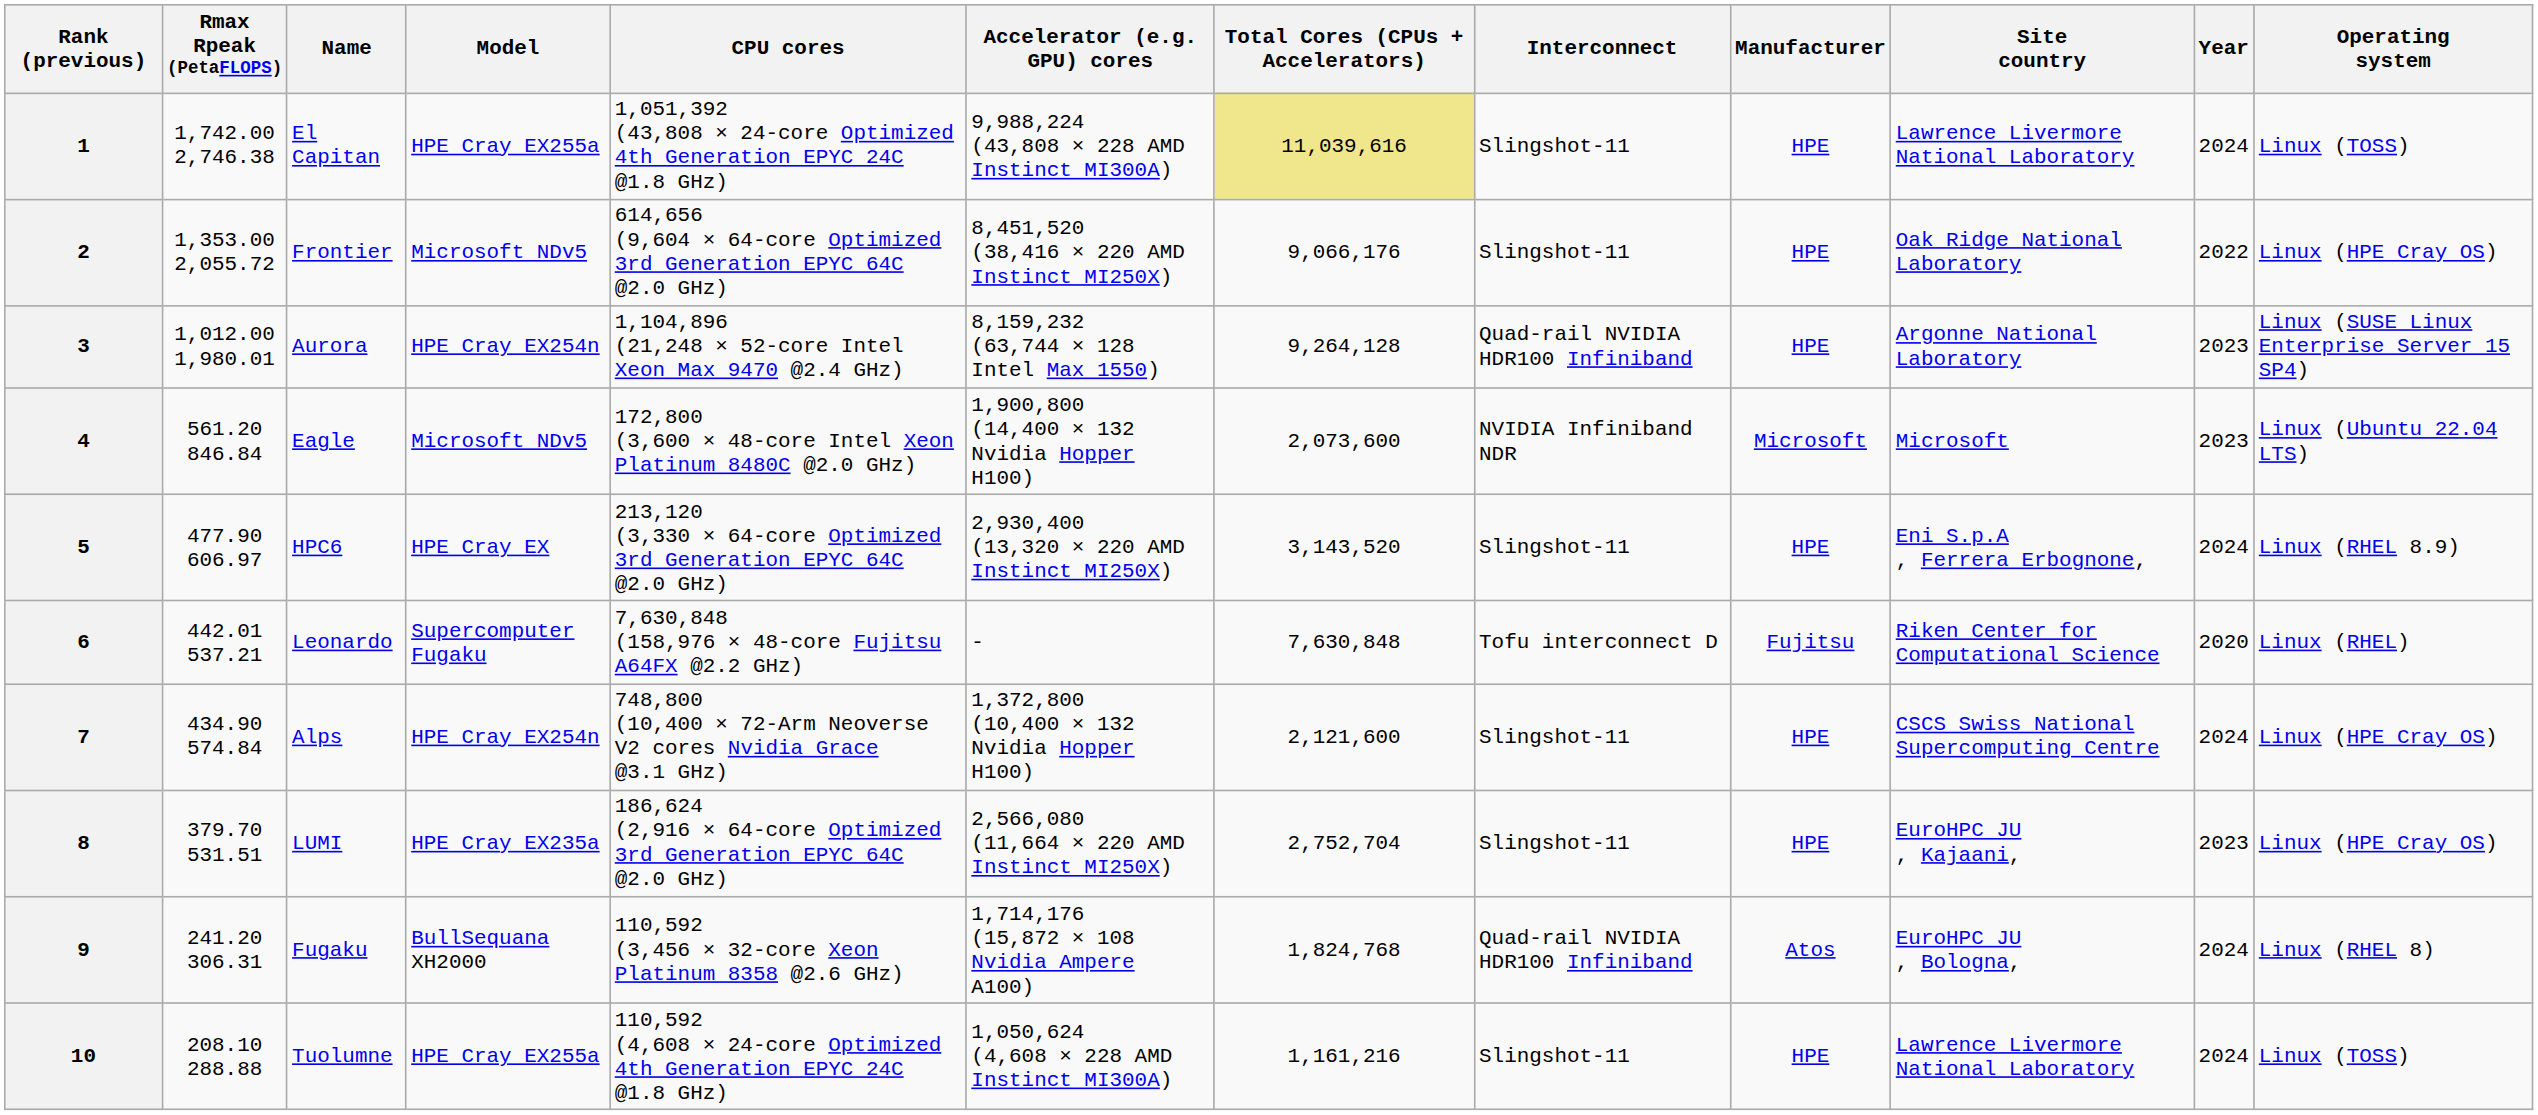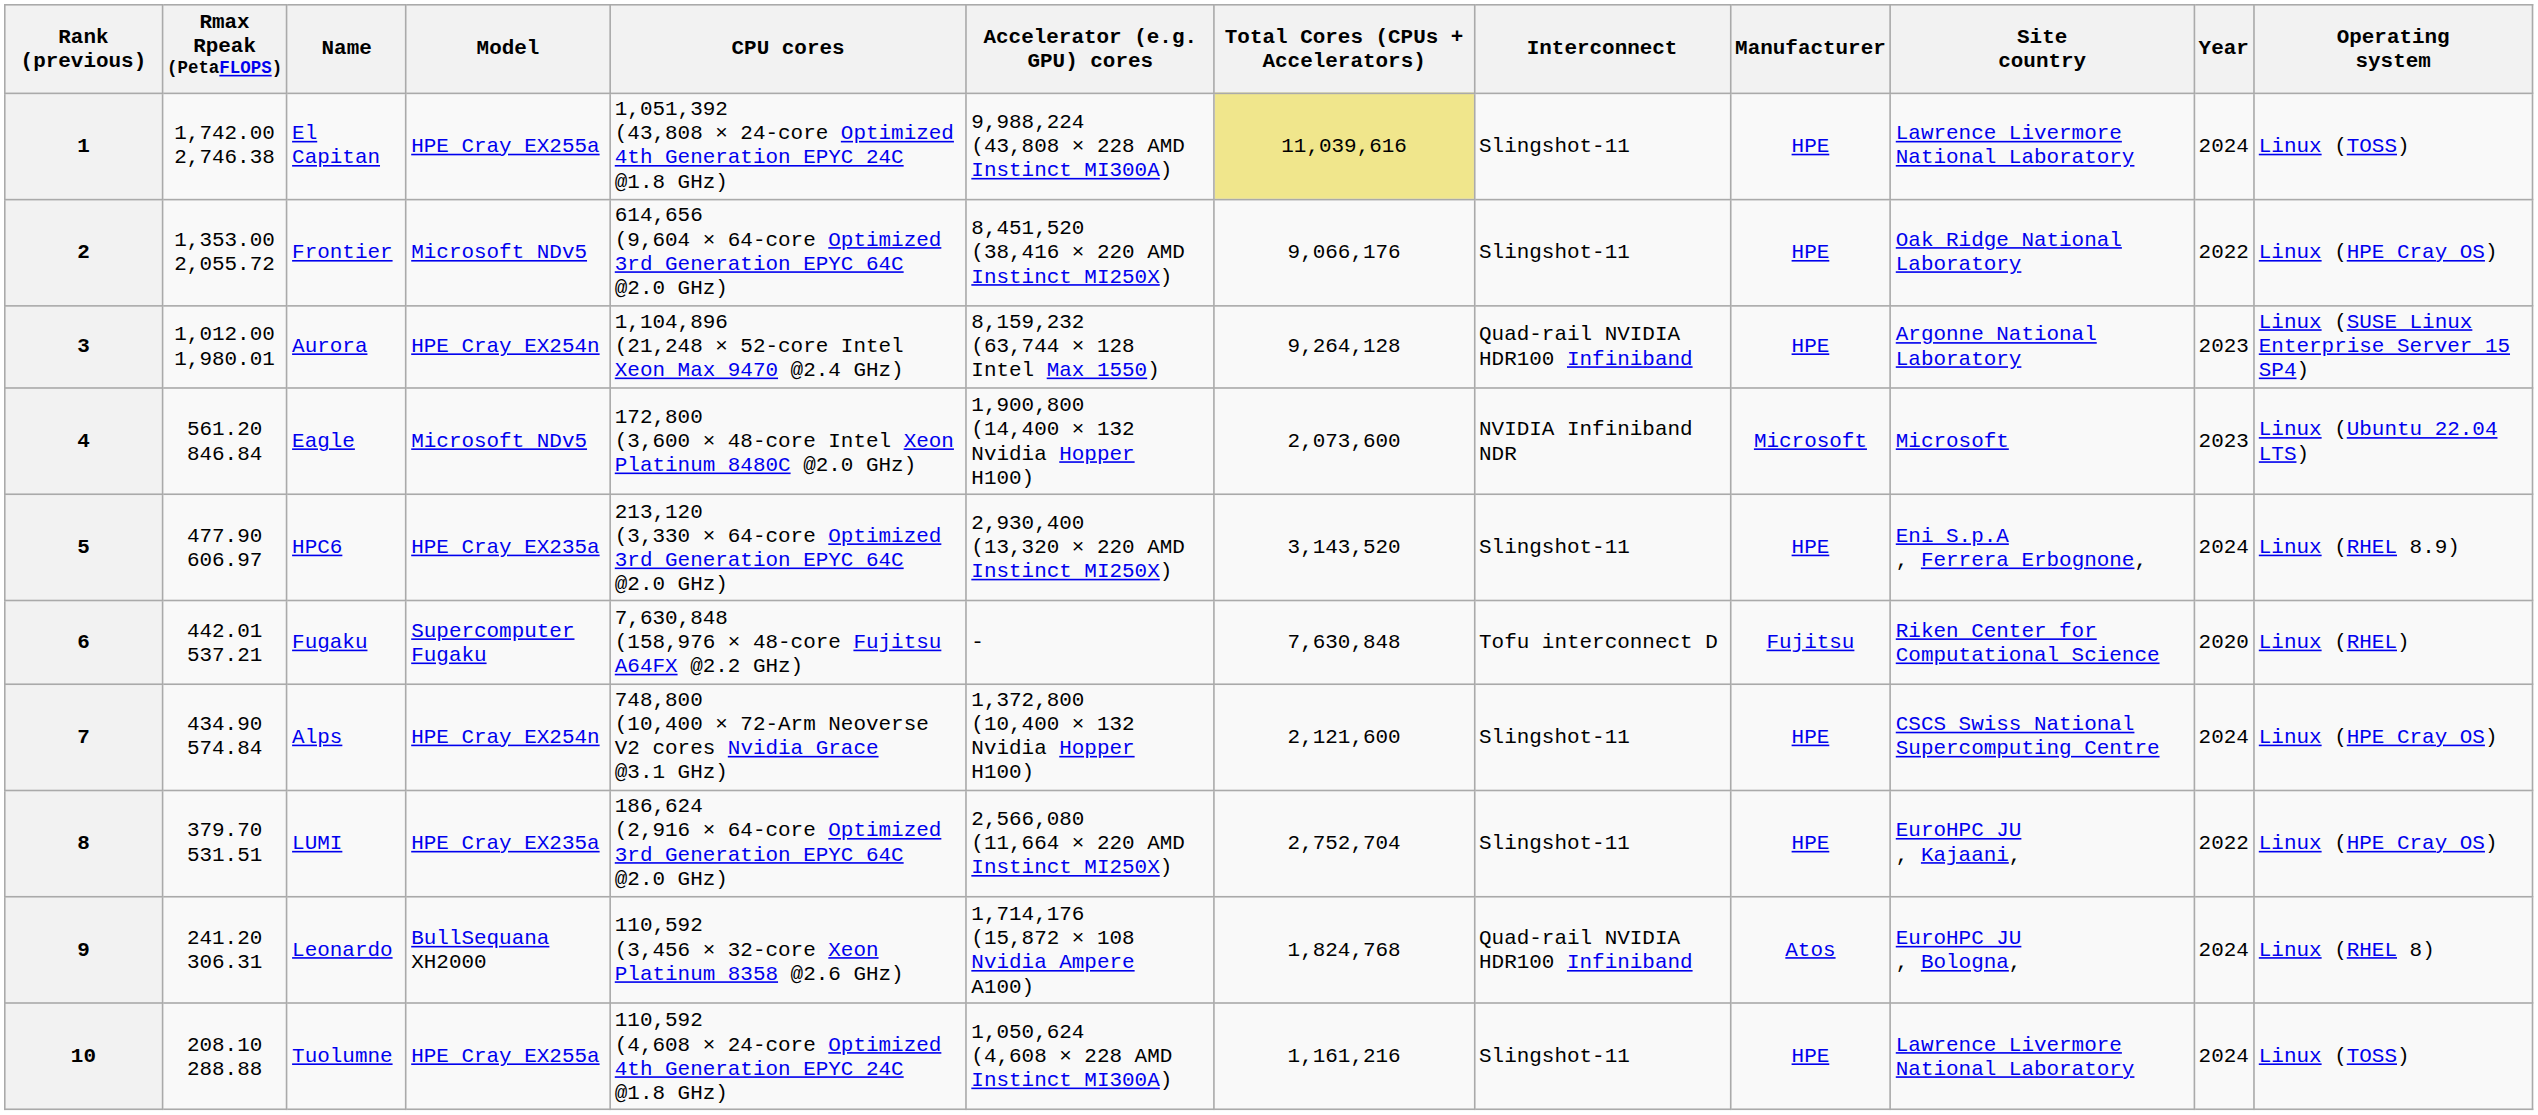 <table class="wikitable sortable">
 <tr>
 <th>Rank (previous)</th>
 <th width="50">Rmax<br>Rpeak<br><sup>(Peta<a href='#'>FLOPS</a>)</sup></th>
 <th>Name</th>
 <th>Model</th>
 <th>CPU cores</th>
 <th>Accelerator (e.g. GPU) cores</th>
 <th>Total Cores (CPUs + Accelerators)</th>
 <th>Interconnect</th>
 <th width="40">Manufacturer</th>
 <th>Site<br>country</th>
 <th>Year</th>
 <th>Operating<br>system</th>
 </tr>
 <tr>
 <th>1 </th>
 <td align="center">1,742.00	<br>2,746.38</td>
 <td><a href='#'>El Capitan</a></td>
 <td><a href='#'> HPE Cray EX255a</a></td>
 <td>1,051,392<br> (43,808 × 24-core <a href='#'>Optimized 4th Generation EPYC 24C</a> @1.8 GHz)</td>
 <td>9,988,224<br> (43,808 × 228 AMD <a href='#'>Instinct MI300A</a>)</td>
 <td align="center" style="background: khaki;">11,039,616</td>
 <td>Slingshot-11</td>
 <td align="center"><a href='#'>HPE</a></td>
 <td><a href='#'>Lawrence Livermore National Laboratory</a><br></td>
 <td>2024</td>
 <td><a href='#'>Linux</a> (<a href='#'>TOSS</a>)</td>
 </tr>
 <tr>
 <th>2 </th>
 <td align="center">1,353.00	<br>2,055.72</td>
 <td><a href='#'>Frontier</a></td>
 <td><a href='#'>Microsoft NDv5</a></td>
 <td>614,656<br> (9,604 × 64-core <a href='#'>Optimized 3rd Generation EPYC 64C</a> @2.0 GHz)</td>
 <td>8,451,520<br> (38,416 × 220 AMD <a href='#'>Instinct MI250X</a>)</td>
 <td align="center">9,066,176</td>
 <td>Slingshot-11</td>
 <td align="center"><a href='#'>HPE</a></td>
 <td><a href='#'>Oak Ridge National Laboratory</a><br></td>
 <td>2022</td>
 <td><a href='#'>Linux</a> (<a href='#'>HPE Cray OS</a>)</td>
 </tr>
 <tr>
 <th>3 </th>
 <td align="center">1,012.00<br>1,980.01</td>
 <td><a href='#'>Aurora</a></td>
 <td><a href='#'> HPE Cray EX254n</a></td>
 <td>1,104,896<br> (21,248 × 52-core Intel <a href='#'>Xeon Max 9470</a> @2.4 GHz)</td>
 <td>8,159,232 <br> (63,744 × 128 Intel <a href='#'>Max 1550</a>)</td>
 <td align="center">9,264,128</td>
 <td>Quad-rail NVIDIA HDR100 <a href='#'>Infiniband</a></td>
 <td align="center"><a href='#'>HPE</a></td>
 <td><a href='#'>Argonne National Laboratory</a><br></td>
 <td>2023</td>
 <td><a href='#'>Linux</a> (<a href='#'>SUSE Linux Enterprise Server 15 SP4</a>)</td>
 </tr>
 <tr>
 <th>4 </th>
 <td align="center">561.20<br>846.84</td>
 <td><a href='#'>Eagle</a></td>
 <td><a href='#'>Microsoft NDv5</a></td>
 <td>172,800<br> (3,600 × 48-core Intel <a href='#'>Xeon Platinum 8480C</a> @2.0 GHz)</td>
 <td>1,900,800 <br> (14,400 × 132 Nvidia <a href='#'>Hopper</a> H100)</td>
 <td align="center">2,073,600</td>
 <td>NVIDIA Infiniband NDR</td>
 <td align="center"><a href='#'>Microsoft</a></td>
 <td><a href='#'>Microsoft</a><br></td>
 <td>2023</td>
 <td><a href='#'>Linux</a> (<a href='#'>Ubuntu 22.04 LTS</a>)</td>
 </tr>
 <tr>
 <th>5 </th>
 <td align="center">477.90<br>606.97</td>
 <td><a href='#'>HPC6</a></td>
-<td><a href='#'> HPE Cray EX</a></td>
+<td><a href='#'> HPE Cray EX235a</a></td>
 <td>213,120<br> (3,330 × 64-core <a href='#'>Optimized 3rd Generation EPYC 64C</a> @2.0 GHz)</td>
 <td>2,930,400 <br> (13,320 × 220 AMD <a href='#'>Instinct MI250X</a>)</td>
 <td align="center">3,143,520</td>
 <td>Slingshot-11</td>
 <td align="center"><a href='#'>HPE</a></td>
 <td><a href='#'>Eni S.p.A</a><br>, <a href='#'>Ferrera Erbognone</a>, </td>
 <td>2024</td>
 <td><a href='#'>Linux</a> (<a href='#'>RHEL</a> 8.9)</td>
 </tr>
 <tr>
 <th>6 </th>
 <td align="center">442.01<br>537.21</td>
-<td><a href='#'>Leonardo</a></td>
+<td><a href='#'>Fugaku</a></td>
 <td><a href='#'>Supercomputer Fugaku</a></td>
 <td>7,630,848<br> (158,976 × 48-core <a href='#'>Fujitsu A64FX</a> @2.2 GHz)</td>
 <td>-</td>
 <td align="center">7,630,848</td>
 <td>Tofu interconnect D</td>
 <td align="center"><a href='#'>Fujitsu</a></td>
 <td><a href='#'>Riken Center for Computational Science</a><br></td>
 <td>2020</td>
 <td><a href='#'>Linux</a> (<a href='#'>RHEL</a>)</td>
 </tr>
 <tr>
 <th>7 </th>
 <td align="center">434.90 <br>574.84</td>
 <td><a href='#'>Alps</a></td>
 <td><a href='#'> HPE Cray EX254n</a></td>
 <td>748,800<br> (10,400 × 72-Arm Neoverse V2 cores <a href='#'>Nvidia Grace</a> @3.1 GHz)</td>
 <td>1,372,800 <br> (10,400 × 132 Nvidia <a href='#'>Hopper</a> H100)</td>
 <td align="center">2,121,600</td>
 <td>Slingshot-11</td>
 <td align="center"><a href='#'>HPE</a></td>
 <td><a href='#'>CSCS Swiss National Supercomputing Centre</a><br></td>
 <td>2024</td>
 <td><a href='#'>Linux</a> (<a href='#'>HPE Cray OS</a>)</td>
 </tr>
 <tr>
 <th>8 </th>
 <td align="center">379.70<br>531.51</td>
 <td><a href='#'>LUMI</a></td>
 <td><a href='#'> HPE Cray EX235a</a></td>
 <td>186,624<br> (2,916 × 64-core <a href='#'>Optimized 3rd Generation EPYC 64C</a> @2.0 GHz)</td>
 <td>2,566,080 <br> (11,664 × 220 AMD <a href='#'>Instinct MI250X</a>)</td>
 <td align="center">2,752,704</td>
 <td>Slingshot-11</td>
 <td align="center"><a href='#'>HPE</a></td>
 <td><a href='#'>EuroHPC JU</a><br>, <a href='#'>Kajaani</a>, </td>
-<td>2023</td>
+<td>2022</td>
 <td><a href='#'>Linux</a> (<a href='#'>HPE Cray OS</a>)</td>
 </tr>
 <tr>
 <th>9 </th>
 <td align="center">241.20<br>306.31</td>
-<td><a href='#'>Fugaku</a></td>
+<td><a href='#'>Leonardo</a></td>
 <td><a href='#'>BullSequana</a> XH2000</td>
 <td>110,592<br> (3,456 × 32-core <a href='#'>Xeon Platinum 8358</a> @2.6 GHz)</td>
 <td>1,714,176 <br> (15,872 × 108 <a href='#'>Nvidia Ampere</a> A100)</td>
 <td align="center">1,824,768</td>
 <td>Quad-rail NVIDIA HDR100 <a href='#'>Infiniband</a></td>
 <td align="center"><a href='#'>Atos</a></td>
 <td><a href='#'>EuroHPC JU</a><br>, <a href='#'>Bologna</a>, </td>
 <td>2024</td>
 <td><a href='#'>Linux</a> (<a href='#'>RHEL</a> 8)</td>
 </tr>
 <tr>
 <th>10 </th>
 <td align="center">208.10<br>288.88</td>
 <td><a href='#'>Tuolumne</a></td>
 <td><a href='#'> HPE Cray EX255a</a></td>
 <td>110,592<br> (4,608 × 24-core <a href='#'>Optimized 4th Generation EPYC 24C</a> @1.8 GHz)</td>
 <td>1,050,624 <br> (4,608 × 228 AMD <a href='#'>Instinct MI300A</a>)</td>
 <td align="center">1,161,216</td>
 <td>Slingshot-11</td>
 <td align="center"><a href='#'>HPE</a></td>
 <td><a href='#'>Lawrence Livermore National Laboratory</a><br></td>
 <td>2024</td>
 <td><a href='#'>Linux</a> (<a href='#'>TOSS</a>)</td>
 </tr>
 </table>
